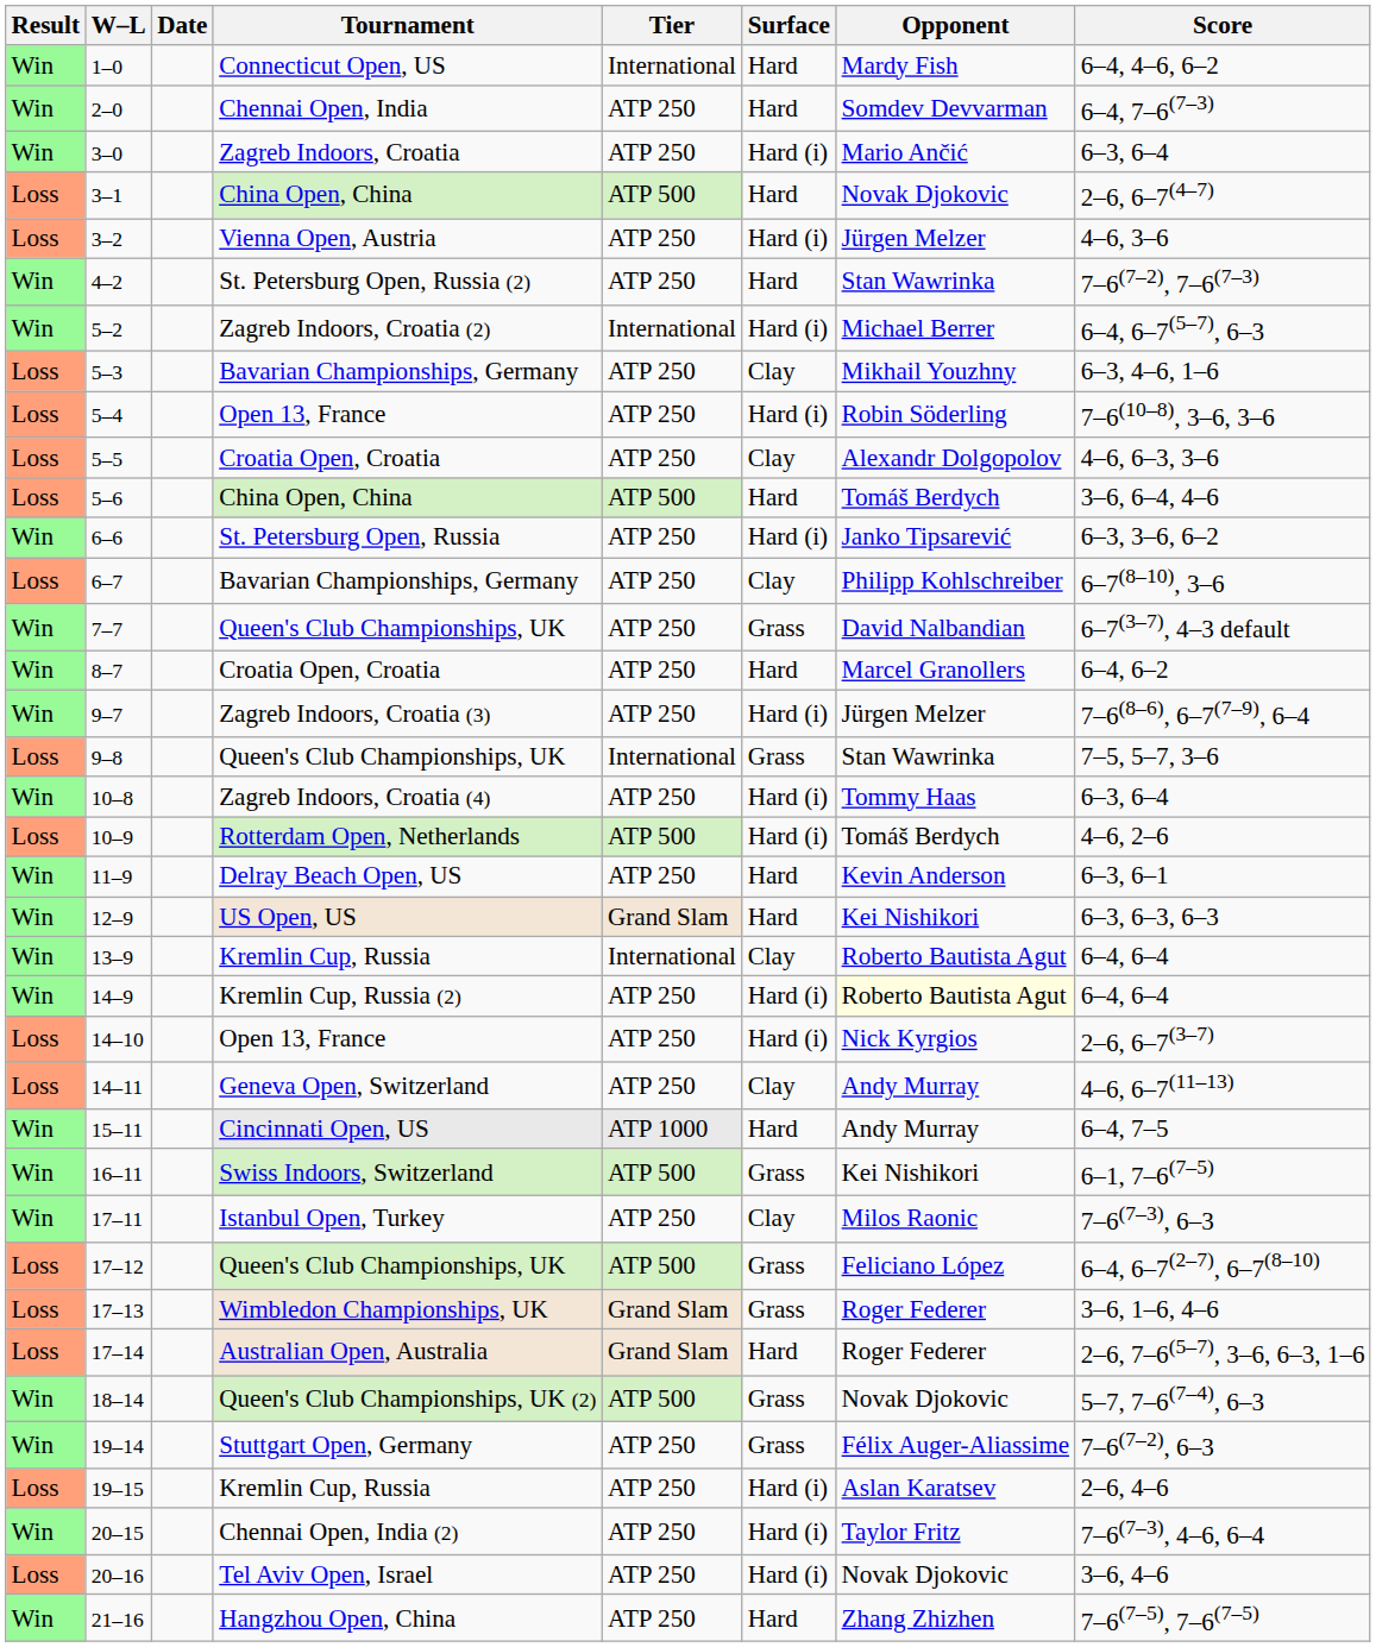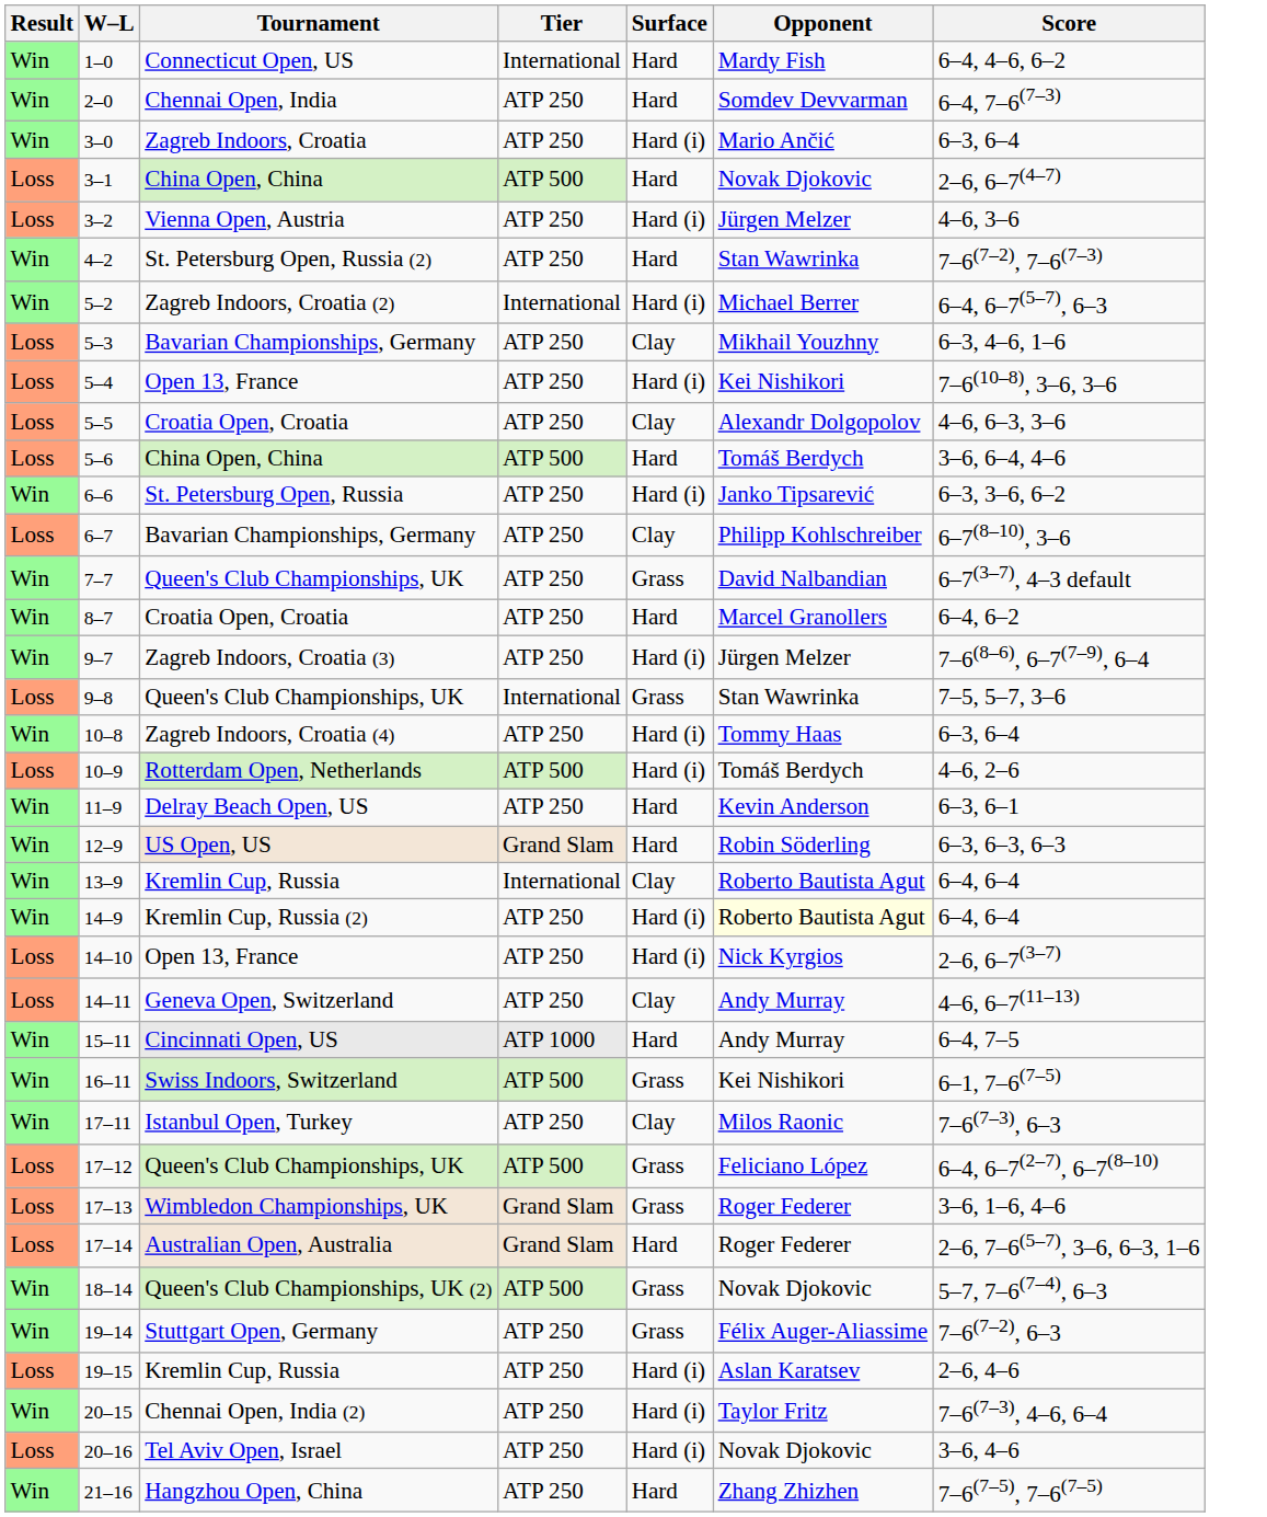 <table class="sortable wikitable nowrap">
 <tr>
 <th>Result</th>
 <th class="unsortable">W–L</th>
-<th>Date</th>
 <th>Tournament</th>
 <th>Tier</th>
 <th>Surface</th>
 <th>Opponent</th>
 <th class="unsortable">Score</th>
 </tr>
 <tr>
 <td bgcolor=98FB98>Win</td>
 <td><small>1–0</small></td>
-<td><a href='#'></a></td>
 <td><a href='#'>Connecticut Open</a>, US</td>
 <td>International</td>
 <td>Hard</td>
 <td> <a href='#'>Mardy Fish</a></td>
 <td>6–4, 4–6, 6–2</td>
 </tr>
 <tr>
 <td bgcolor=98FB98>Win</td>
 <td><small>2–0</small></td>
-<td><a href='#'></a></td>
 <td><a href='#'>Chennai Open</a>, India</td>
 <td>ATP 250</td>
 <td>Hard</td>
 <td> <a href='#'>Somdev Devvarman</a></td>
 <td>6–4, 7–6<sup>(7–3)</sup></td>
 </tr>
 <tr>
 <td bgcolor=98FB98>Win</td>
 <td><small>3–0</small></td>
-<td><a href='#'></a></td>
 <td><a href='#'>Zagreb Indoors</a>, Croatia</td>
 <td>ATP 250</td>
 <td>Hard (i)</td>
 <td> <a href='#'>Mario Ančić</a></td>
 <td>6–3, 6–4</td>
 </tr>
 <tr>
 <td bgcolor=FFA07A>Loss</td>
 <td><small>3–1</small></td>
-<td><a href='#'></a></td>
 <td style="background:#D4F1C5;"><a href='#'>China Open</a>, China</td>
 <td style="background:#D4F1C5;">ATP 500</td>
 <td>Hard</td>
 <td> <a href='#'>Novak Djokovic</a></td>
 <td>2–6, 6–7<sup>(4–7)</sup></td>
 </tr>
 <tr>
 <td bgcolor=FFA07A>Loss</td>
 <td><small>3–2</small></td>
-<td><a href='#'></a></td>
 <td><a href='#'>Vienna Open</a>, Austria</td>
 <td>ATP 250</td>
 <td>Hard (i)</td>
 <td> <a href='#'>Jürgen Melzer</a></td>
 <td>4–6, 3–6</td>
 </tr>
 <tr>
 <td bgcolor=98FB98>Win</td>
 <td><small>4–2</small></td>
-<td><a href='#'></a></td>
 <td>St. Petersburg Open, Russia <small>(2)</small></td>
 <td>ATP 250</td>
 <td>Hard</td>
 <td> <a href='#'>Stan Wawrinka</a></td>
 <td>7–6<sup>(7–2)</sup>, 7–6<sup>(7–3)</sup></td>
 </tr>
 <tr>
 <td bgcolor=98FB98>Win</td>
 <td><small>5–2</small></td>
-<td><a href='#'></a></td>
 <td>Zagreb Indoors, Croatia <small>(2)</small></td>
 <td>International</td>
 <td>Hard (i)</td>
 <td> <a href='#'>Michael Berrer</a></td>
 <td>6–4, 6–7<sup>(5–7)</sup>, 6–3</td>
 </tr>
 <tr>
 <td bgcolor=FFA07A>Loss</td>
 <td><small>5–3</small></td>
-<td><a href='#'></a></td>
 <td><a href='#'>Bavarian Championships</a>, Germany</td>
 <td>ATP 250</td>
 <td>Clay</td>
 <td> <a href='#'>Mikhail Youzhny</a></td>
 <td>6–3, 4–6, 1–6</td>
 </tr>
 <tr>
 <td bgcolor=FFA07A>Loss</td>
 <td><small>5–4</small></td>
-<td><a href='#'></a></td>
 <td><a href='#'>Open 13</a>, France</td>
 <td>ATP 250</td>
 <td>Hard (i)</td>
-<td> <a href='#'>Robin Söderling</a></td>
+<td> <a href='#'>Kei Nishikori</a></td>
 <td>7–6<sup>(10–8)</sup>, 3–6, 3–6</td>
 </tr>
 <tr>
 <td bgcolor=FFA07A>Loss</td>
 <td><small>5–5</small></td>
-<td><a href='#'></a></td>
 <td><a href='#'>Croatia Open</a>, Croatia</td>
 <td>ATP 250</td>
 <td>Clay</td>
 <td> <a href='#'>Alexandr Dolgopolov</a></td>
 <td>4–6, 6–3, 3–6</td>
 </tr>
 <tr>
 <td bgcolor=FFA07A>Loss</td>
 <td><small>5–6</small></td>
-<td><a href='#'></a></td>
 <td style="background:#D4F1C5;">China Open, China</td>
 <td style="background:#D4F1C5;">ATP 500</td>
 <td>Hard</td>
 <td> <a href='#'>Tomáš Berdych</a></td>
 <td>3–6, 6–4, 4–6</td>
 </tr>
 <tr>
 <td bgcolor=98FB98>Win</td>
 <td><small>6–6</small></td>
-<td><a href='#'></a></td>
 <td><a href='#'>St. Petersburg Open</a>, Russia</td>
 <td>ATP 250</td>
 <td>Hard (i)</td>
 <td> <a href='#'>Janko Tipsarević</a></td>
 <td>6–3, 3–6, 6–2</td>
 </tr>
 <tr>
 <td bgcolor=FFA07A>Loss</td>
 <td><small>6–7</small></td>
-<td><a href='#'></a></td>
 <td>Bavarian Championships, Germany</td>
 <td>ATP 250</td>
 <td>Clay</td>
 <td> <a href='#'>Philipp Kohlschreiber</a></td>
 <td>6–7<sup>(8–10)</sup>, 3–6</td>
 </tr>
 <tr>
 <td bgcolor=98FB98>Win</td>
 <td><small>7–7</small></td>
-<td><a href='#'></a></td>
 <td><a href='#'>Queen's Club Championships</a>, UK</td>
 <td>ATP 250</td>
 <td>Grass</td>
 <td> <a href='#'>David Nalbandian</a></td>
 <td>6–7<sup>(3–7)</sup>, 4–3 default</td>
 </tr>
 <tr>
 <td bgcolor=98FB98>Win</td>
 <td><small>8–7</small></td>
-<td><a href='#'></a></td>
 <td>Croatia Open, Croatia</td>
 <td>ATP 250</td>
 <td>Hard</td>
 <td> <a href='#'>Marcel Granollers</a></td>
 <td>6–4, 6–2</td>
 </tr>
 <tr>
 <td bgcolor=98FB98>Win</td>
 <td><small>9–7</small></td>
-<td><a href='#'></a></td>
 <td>Zagreb Indoors, Croatia <small>(3)</small></td>
 <td>ATP 250</td>
 <td>Hard (i)</td>
 <td> Jürgen Melzer</td>
 <td>7–6<sup>(8–6)</sup>, 6–7<sup>(7–9)</sup>, 6–4</td>
 </tr>
 <tr>
 <td bgcolor=FFA07A>Loss</td>
 <td><small>9–8</small></td>
-<td><a href='#'></a></td>
 <td>Queen's Club Championships, UK</td>
 <td>International</td>
 <td>Grass</td>
 <td> Stan Wawrinka</td>
 <td>7–5, 5–7, 3–6</td>
 </tr>
 <tr>
 <td bgcolor=98FB98>Win</td>
 <td><small>10–8</small></td>
-<td><a href='#'></a></td>
 <td>Zagreb Indoors, Croatia <small>(4)</small></td>
 <td>ATP 250</td>
 <td>Hard (i)</td>
 <td> <a href='#'>Tommy Haas</a></td>
 <td>6–3, 6–4</td>
 </tr>
 <tr>
 <td bgcolor=FFA07A>Loss</td>
 <td><small>10–9</small></td>
-<td><a href='#'></a></td>
 <td style="background:#D4F1C5;"><a href='#'>Rotterdam Open</a>, Netherlands</td>
 <td style="background:#D4F1C5;">ATP 500</td>
 <td>Hard (i)</td>
 <td> Tomáš Berdych</td>
 <td>4–6, 2–6</td>
 </tr>
 <tr>
 <td bgcolor=98FB98>Win</td>
 <td><small>11–9</small></td>
-<td><a href='#'></a></td>
 <td><a href='#'>Delray Beach Open</a>, US</td>
 <td>ATP 250</td>
 <td>Hard</td>
 <td> <a href='#'>Kevin Anderson</a></td>
 <td>6–3, 6–1</td>
 </tr>
 <tr>
 <td bgcolor=98FB98>Win</td>
 <td><small>12–9</small></td>
-<td><a href='#'></a></td>
 <td style="background:#F3E6D7;"><a href='#'>US Open</a>, US</td>
 <td style="background:#F3E6D7;">Grand Slam</td>
 <td>Hard</td>
-<td> <a href='#'>Kei Nishikori</a></td>
+<td> <a href='#'>Robin Söderling</a></td>
 <td>6–3, 6–3, 6–3</td>
 </tr>
 <tr>
 <td bgcolor=98FB98>Win</td>
 <td><small>13–9</small></td>
-<td><a href='#'></a></td>
 <td><a href='#'>Kremlin Cup</a>, Russia</td>
 <td>International</td>
 <td>Clay</td>
 <td> <a href='#'>Roberto Bautista Agut</a></td>
 <td>6–4, 6–4</td>
 </tr>
 <tr>
 <td bgcolor=98FB98>Win</td>
 <td><small>14–9</small></td>
-<td><a href='#'></a></td>
 <td>Kremlin Cup, Russia <small>(2)</small></td>
 <td>ATP 250</td>
 <td>Hard (i)</td>
 <td style="background: lightyellow;"> Roberto Bautista Agut</td>
 <td>6–4, 6–4</td>
 </tr>
 <tr>
 <td bgcolor=FFA07A>Loss</td>
 <td><small>14–10</small></td>
-<td><a href='#'></a></td>
 <td>Open 13, France</td>
 <td>ATP 250</td>
 <td>Hard (i)</td>
 <td> <a href='#'>Nick Kyrgios</a></td>
 <td>2–6, 6–7<sup>(3–7)</sup></td>
 </tr>
 <tr>
 <td bgcolor=FFA07A>Loss</td>
 <td><small>14–11</small></td>
-<td><a href='#'></a></td>
 <td><a href='#'>Geneva Open</a>, Switzerland</td>
 <td>ATP 250</td>
 <td>Clay</td>
 <td> <a href='#'>Andy Murray</a></td>
 <td>4–6, 6–7<sup>(11–13)</sup></td>
 </tr>
 <tr>
 <td bgcolor=98FB98>Win</td>
 <td><small>15–11</small></td>
-<td><a href='#'></a></td>
 <td style="background:#E9E9E9;"><a href='#'>Cincinnati Open</a>, US</td>
 <td style="background:#E9E9E9;">ATP 1000</td>
 <td>Hard</td>
 <td> Andy Murray</td>
 <td>6–4, 7–5</td>
 </tr>
 <tr>
 <td bgcolor=98FB98>Win</td>
 <td><small>16–11</small></td>
-<td><a href='#'></a></td>
 <td style="background:#D4F1C5;"><a href='#'>Swiss Indoors</a>, Switzerland</td>
 <td style="background:#D4F1C5;">ATP 500</td>
 <td>Grass</td>
 <td> Kei Nishikori</td>
 <td>6–1, 7–6<sup>(7–5)</sup></td>
 </tr>
 <tr>
 <td bgcolor=98FB98>Win</td>
 <td><small>17–11</small></td>
-<td><a href='#'></a></td>
 <td><a href='#'>Istanbul Open</a>, Turkey</td>
 <td>ATP 250</td>
 <td>Clay</td>
 <td> <a href='#'>Milos Raonic</a></td>
 <td>7–6<sup>(7–3)</sup>, 6–3</td>
 </tr>
 <tr>
 <td bgcolor=FFA07A>Loss</td>
 <td><small>17–12</small></td>
-<td><a href='#'></a></td>
 <td style="background:#D4F1C5;">Queen's Club Championships, UK</td>
 <td style="background:#D4F1C5;">ATP 500</td>
 <td>Grass</td>
 <td> <a href='#'>Feliciano López</a></td>
 <td>6–4, 6–7<sup>(2–7)</sup>, 6–7<sup>(8–10)</sup></td>
 </tr>
 <tr>
 <td bgcolor=FFA07A>Loss</td>
 <td><small>17–13</small></td>
-<td><a href='#'></a></td>
 <td style="background:#F3E6D7;"><a href='#'>Wimbledon Championships</a>, UK</td>
 <td style="background:#F3E6D7;">Grand Slam</td>
 <td>Grass</td>
 <td> <a href='#'>Roger Federer</a></td>
 <td>3–6, 1–6, 4–6</td>
 </tr>
 <tr>
 <td bgcolor=FFA07A>Loss</td>
 <td><small>17–14</small></td>
-<td><a href='#'></a></td>
 <td style="background:#F3E6D7;"><a href='#'>Australian Open</a>, Australia</td>
 <td style="background:#F3E6D7;">Grand Slam</td>
 <td>Hard</td>
 <td> Roger Federer</td>
 <td>2–6, 7–6<sup>(5–7)</sup>, 3–6, 6–3, 1–6</td>
 </tr>
 <tr>
 <td bgcolor=98FB98>Win</td>
 <td><small>18–14</small></td>
-<td><a href='#'></a></td>
 <td style="background:#D4F1C5;">Queen's Club Championships, UK <small>(2)</small></td>
 <td style="background:#D4F1C5;">ATP 500</td>
 <td>Grass</td>
 <td> Novak Djokovic</td>
 <td>5–7, 7–6<sup>(7–4)</sup>, 6–3</td>
 </tr>
 <tr>
 <td bgcolor=98FB98>Win</td>
 <td><small>19–14</small></td>
-<td><a href='#'></a></td>
 <td><a href='#'>Stuttgart Open</a>, Germany</td>
 <td>ATP 250</td>
 <td>Grass</td>
 <td> <a href='#'>Félix Auger-Aliassime</a></td>
 <td>7–6<sup>(7–2)</sup>, 6–3</td>
 </tr>
 <tr>
 <td bgcolor=FFA07A>Loss</td>
 <td><small>19–15</small></td>
-<td><a href='#'></a></td>
 <td>Kremlin Cup, Russia</td>
 <td>ATP 250</td>
 <td>Hard (i)</td>
 <td> <a href='#'>Aslan Karatsev</a></td>
 <td>2–6, 4–6</td>
 </tr>
 <tr>
 <td bgcolor=98FB98>Win</td>
 <td><small>20–15</small></td>
-<td><a href='#'></a></td>
 <td>Chennai Open, India <small>(2)</small></td>
 <td>ATP 250</td>
 <td>Hard (i)</td>
 <td> <a href='#'>Taylor Fritz</a></td>
 <td>7–6<sup>(7–3)</sup>, 4–6, 6–4</td>
 </tr>
 <tr>
 <td bgcolor=FFA07A>Loss</td>
 <td><small>20–16</small></td>
-<td><a href='#'></a></td>
 <td><a href='#'>Tel Aviv Open</a>, Israel</td>
 <td>ATP 250</td>
 <td>Hard (i)</td>
 <td> Novak Djokovic</td>
 <td>3–6, 4–6</td>
 </tr>
 <tr>
 <td bgcolor=98fb98>Win</td>
 <td><small>21–16</small></td>
-<td><a href='#'></a></td>
 <td><a href='#'>Hangzhou Open</a>, China</td>
 <td>ATP 250</td>
 <td>Hard</td>
 <td> <a href='#'>Zhang Zhizhen</a></td>
 <td>7–6<sup>(7–5)</sup>, 7–6<sup>(7–5)</sup></td>
 </tr>
 </table>
